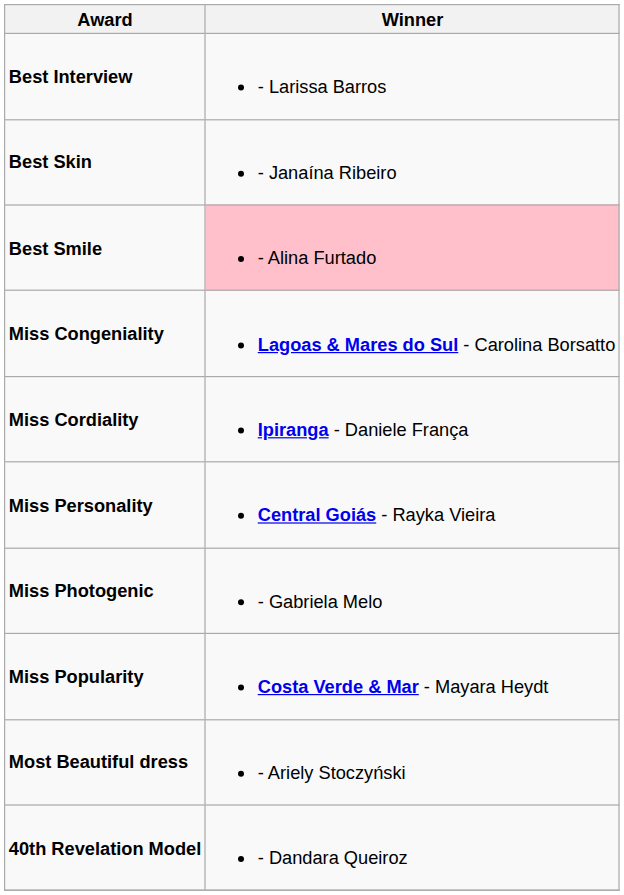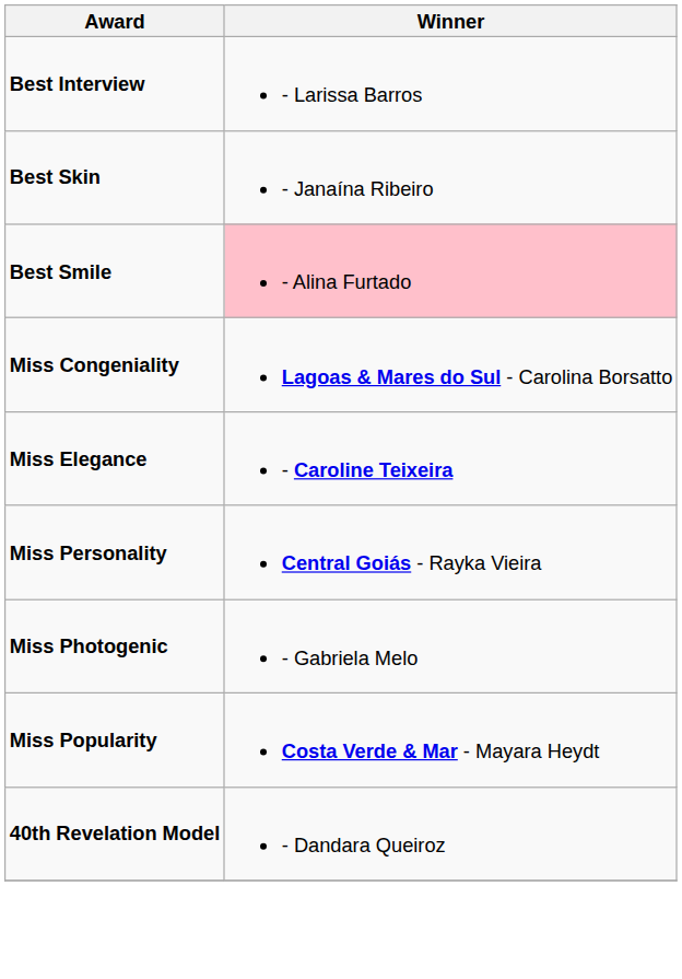 <table class="wikitable sortable" style="font-size:95%;">
 <tr>
 <th>Award</th>
 <th>Winner</th>
 </tr>
 <tr>
 <td><strong>Best Interview</strong></td>
 <td><br><ul><li><strong></strong> - Larissa Barros</li></ul></td>
 </tr>
 <tr>
 <td><strong>Best Skin</strong></td>
 <td><br><ul><li><strong></strong> - Janaína Ribeiro</li></ul></td>
 </tr>
 <tr>
 <td><strong>Best Smile</strong></td>
 <td style="background: pink;"><br><ul><li><strong></strong> - Alina Furtado</li></ul></td>
 </tr>
 <tr>
 <td><strong>Miss Congeniality</strong></td>
 <td><br><ul><li><strong> <a href='#'>Lagoas & Mares do Sul</a></strong> - Carolina Borsatto</li></ul></td>
 </tr>
 <tr>
-<td><strong>Miss Cordiality</strong></td>
-<td><br><ul><li><strong> <a href='#'>Ipiranga</a></strong> - Daniele França</li></ul></td>
+<td><strong>Miss Elegance</strong></td>
+<td><br><ul><li><strong></strong> - <strong><a href='#'>Caroline Teixeira</a></strong></li></ul></td>
 </tr>
 <tr>
 <td><strong>Miss Personality</strong></td>
 <td><br><ul><li><strong> <a href='#'>Central Goiás</a></strong> - Rayka Vieira</li></ul></td>
 </tr>
 <tr>
 <td><strong>Miss Photogenic</strong></td>
 <td><br><ul><li><strong></strong> - Gabriela Melo</li></ul></td>
 </tr>
 <tr>
 <td><strong>Miss Popularity</strong></td>
 <td><br><ul><li><strong> <a href='#'>Costa Verde & Mar</a></strong> - Mayara Heydt</li></ul></td>
 </tr>
 <tr>
-<td><strong>Most Beautiful dress</strong></td>
-<td><br><ul><li><strong></strong> - Ariely Stoczyński</li></ul></td>
-</tr>
-<tr>
 <td><strong>40th Revelation Model</strong></td>
 <td><br><ul><li><strong></strong> - Dandara Queiroz</li></ul></td>
 </tr>
 <tr>
 </tr>
 </table>
